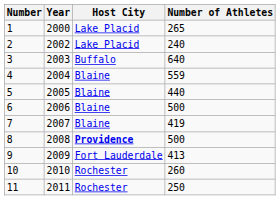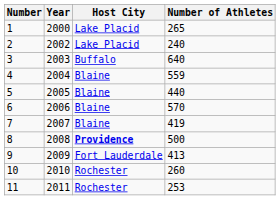 <table class="wikitable">
 <tr>
 <th>Number</th>
 <th>Year</th>
 <th>Host City</th>
 <th>Number of Athletes</th>
 </tr>
 <tr>
 <td>1</td>
 <td>2000</td>
 <td><a href='#'>Lake Placid</a></td>
 <td>265</td>
 </tr>
 <tr>
 <td>2</td>
 <td>2002</td>
 <td><a href='#'>Lake Placid</a></td>
 <td>240</td>
 </tr>
 <tr>
 <td>3</td>
 <td>2003</td>
 <td><a href='#'>Buffalo</a></td>
 <td>640</td>
 </tr>
 <tr>
 <td>4</td>
 <td>2004</td>
 <td><a href='#'>Blaine</a></td>
 <td>559</td>
 </tr>
 <tr>
 <td>5</td>
 <td>2005</td>
 <td><a href='#'>Blaine</a></td>
 <td>440</td>
 </tr>
 <tr>
 <td>6</td>
 <td>2006</td>
 <td><a href='#'>Blaine</a></td>
-<td>500</td>
+<td>570</td>
 </tr>
 <tr>
 <td>7</td>
 <td>2007</td>
 <td><a href='#'>Blaine</a></td>
 <td>419</td>
 </tr>
 <tr>
 <td>8</td>
 <td>2008</td>
 <td><strong><a href='#'>Providence</a></strong></td>
 <td>500</td>
 </tr>
 <tr>
 <td>9</td>
 <td>2009</td>
 <td><a href='#'>Fort Lauderdale</a></td>
 <td>413</td>
 </tr>
 <tr>
 <td>10</td>
 <td>2010</td>
 <td><a href='#'>Rochester</a></td>
 <td>260</td>
 </tr>
 <tr>
 <td>11</td>
 <td>2011</td>
 <td><a href='#'>Rochester</a></td>
-<td>250</td>
+<td>253</td>
 </tr>
 </table>
